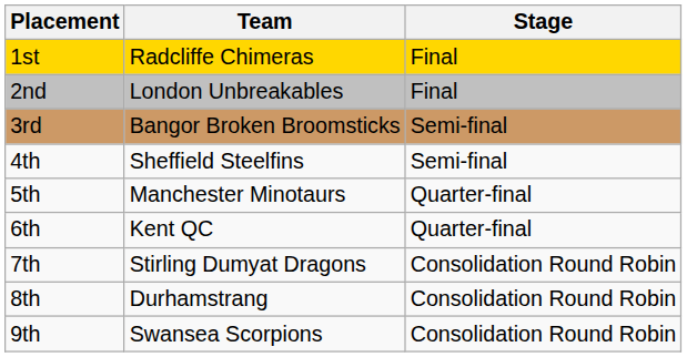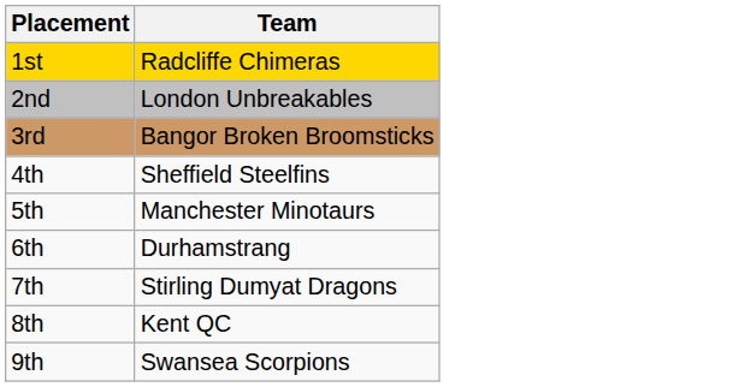 <table class="wikitable">
 <tr>
 <th>Placement</th>
 <th>Team</th>
-<th>Stage</th>
 </tr>
 <tr>
 <td style="background: gold;">1st</td>
 <td style="background: gold;">Radcliffe Chimeras</td>
-<td style="background: gold;">Final</td>
 </tr>
 <tr>
 <td style="background: silver;">2nd</td>
 <td style="background: silver;">London Unbreakables</td>
-<td style="background: silver;">Final</td>
 </tr>
 <tr>
 <td style="background: #CC9966;">3rd</td>
 <td style="background: #CC9966;">Bangor Broken Broomsticks</td>
-<td style="background: #CC9966;">Semi-final</td>
 </tr>
 <tr>
 <td>4th</td>
 <td>Sheffield Steelfins</td>
-<td>Semi-final</td>
 </tr>
 <tr>
 <td>5th</td>
 <td>Manchester Minotaurs</td>
-<td>Quarter-final</td>
 </tr>
 <tr>
 <td>6th</td>
-<td>Kent QC</td>
-<td>Quarter-final</td>
+<td>Durhamstrang</td>
 </tr>
 <tr>
 <td>7th</td>
 <td>Stirling Dumyat Dragons</td>
-<td>Consolidation Round Robin</td>
 </tr>
 <tr>
 <td>8th</td>
-<td>Durhamstrang</td>
-<td>Consolidation Round Robin</td>
+<td>Kent QC</td>
 </tr>
 <tr>
 <td>9th</td>
 <td>Swansea Scorpions</td>
-<td>Consolidation Round Robin</td>
 </tr>
 </table>
